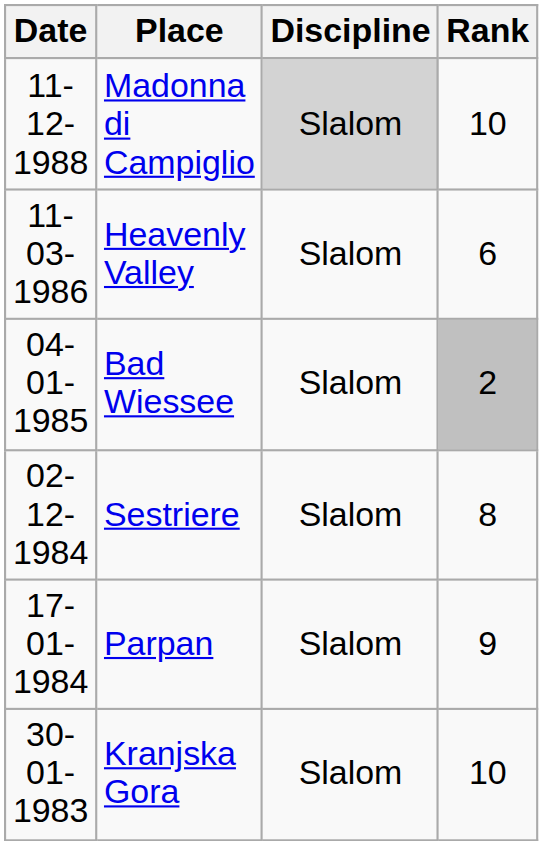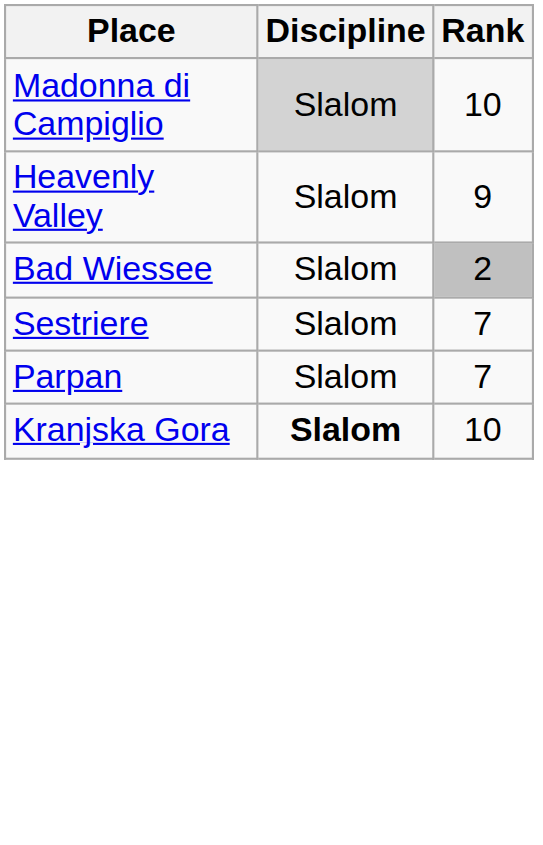 <table class="wikitable" width=40% style="font-size:100%; text-align:center;">
 <tr>
-<th>Date</th>
 <th>Place</th>
 <th>Discipline</th>
 <th>Rank</th>
 </tr>
 <tr>
-<td>11-12-1988</td>
 <td align=left> <a href='#'>Madonna di Campiglio</a></td>
 <td style="background: lightgrey;">Slalom</td>
 <td>10</td>
 </tr>
 <tr>
-<td>11-03-1986</td>
 <td align=left> <a href='#'>Heavenly Valley</a></td>
 <td>Slalom</td>
-<td>6</td>
+<td>9</td>
 </tr>
 <tr>
-<td>04-01-1985</td>
 <td align=left> <a href='#'>Bad Wiessee</a></td>
 <td>Slalom</td>
 <td bgcolor=silver>2</td>
 </tr>
 <tr>
-<td>02-12-1984</td>
 <td align=left> <a href='#'>Sestriere</a></td>
 <td>Slalom</td>
-<td>8</td>
+<td>7</td>
 </tr>
 <tr>
-<td>17-01-1984</td>
 <td align=left> <a href='#'>Parpan</a></td>
 <td>Slalom</td>
-<td>9</td>
+<td>7</td>
 </tr>
 <tr>
-<td>30-01-1983</td>
 <td align=left> <a href='#'>Kranjska Gora</a></td>
-<td>Slalom</td>
+<td><strong>Slalom</strong></td>
 <td>10</td>
 </tr>
 </table>
